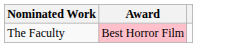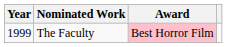 <table class="wikitable">
 <tr>
+<th>Year</th>
 <th>Nominated Work</th>
 <th>Award</th>
 <th></th>
 </tr>
 <tr>
+<td>1999</td>
 <td>The Faculty</td>
 <td style="background: pink;">Best Horror Film</td>
 <td style="text-align:center;"></td>
 </tr>
 </table>
